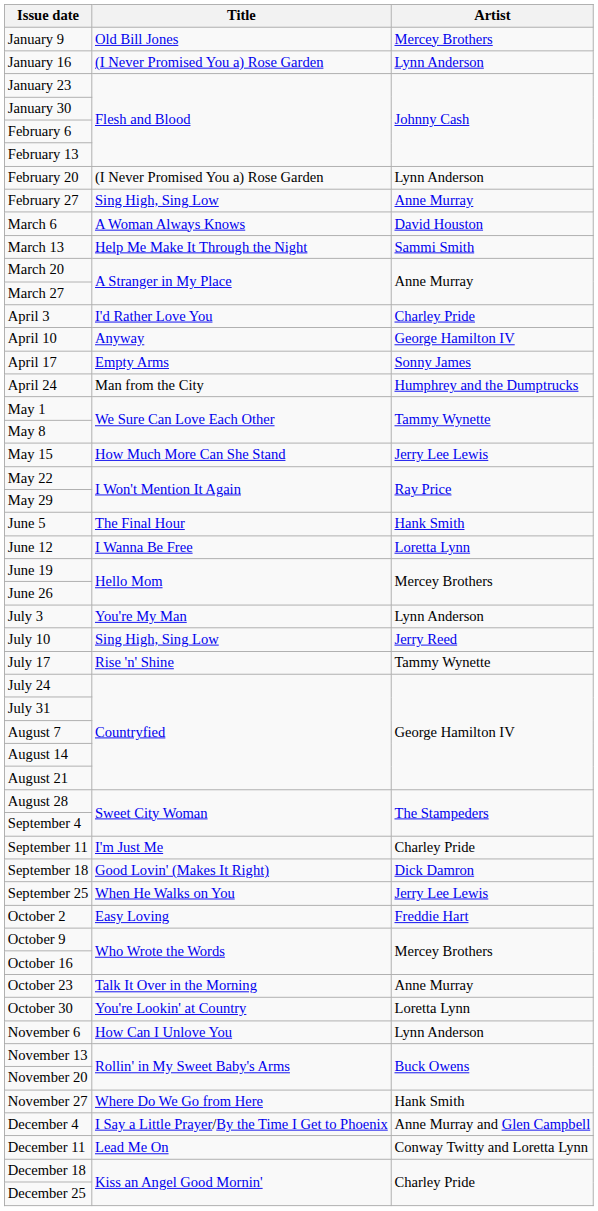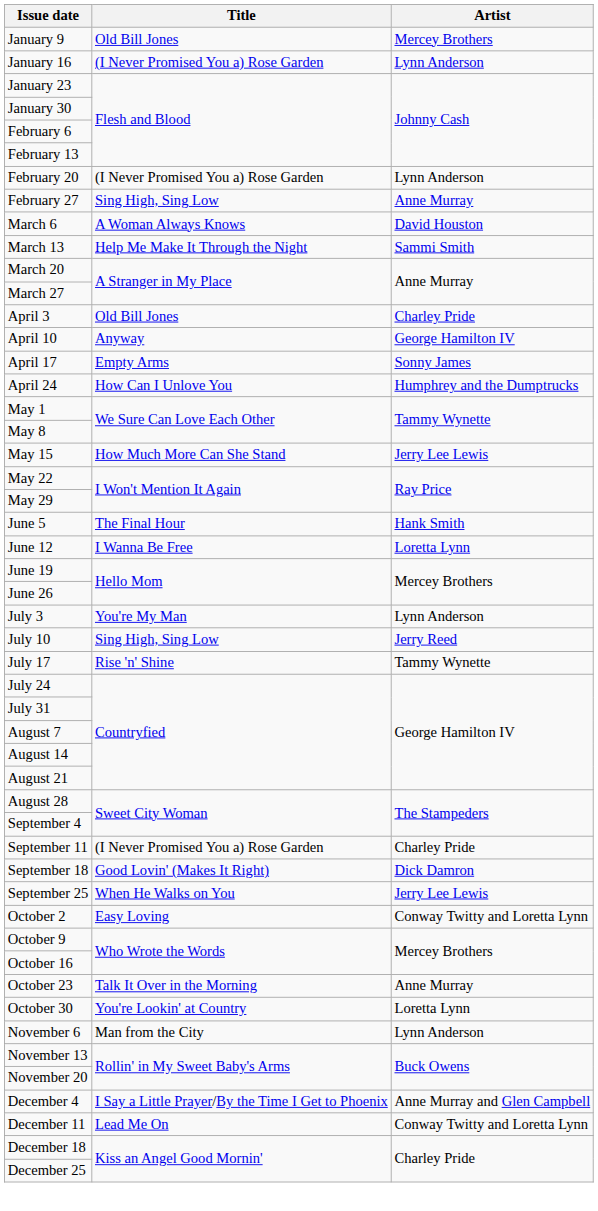 <table class="wikitable">
 <tr>
 <th>Issue date</th>
 <th>Title</th>
 <th>Artist</th>
 </tr>
 <tr>
 <td>January 9</td>
 <td><a href='#'>Old Bill Jones</a></td>
 <td><a href='#'>Mercey Brothers</a></td>
 </tr>
 <tr>
 <td>January 16</td>
 <td><a href='#'>(I Never Promised You a) Rose Garden</a></td>
 <td><a href='#'>Lynn Anderson</a></td>
 </tr>
 <tr>
 <td>January 23</td>
 <td rowspan=4><a href='#'>Flesh and Blood</a></td>
 <td rowspan=4><a href='#'>Johnny Cash</a></td>
 </tr>
 <tr>
 <td>January 30</td>
 </tr>
 <tr>
 <td>February 6</td>
 </tr>
 <tr>
 <td>February 13</td>
 </tr>
 <tr>
 <td>February 20</td>
 <td>(I Never Promised You a) Rose Garden</td>
 <td>Lynn Anderson</td>
 </tr>
 <tr>
 <td>February 27</td>
 <td><a href='#'>Sing High, Sing Low</a></td>
 <td><a href='#'>Anne Murray</a></td>
 </tr>
 <tr>
 <td>March 6</td>
 <td><a href='#'>A Woman Always Knows</a></td>
 <td><a href='#'>David Houston</a></td>
 </tr>
 <tr>
 <td>March 13</td>
 <td><a href='#'>Help Me Make It Through the Night</a></td>
 <td><a href='#'>Sammi Smith</a></td>
 </tr>
 <tr>
 <td>March 20</td>
 <td rowspan=2><a href='#'>A Stranger in My Place</a></td>
 <td rowspan=2>Anne Murray</td>
 </tr>
 <tr>
 <td>March 27</td>
 </tr>
 <tr>
 <td>April 3</td>
-<td><a href='#'>I'd Rather Love You</a></td>
+<td><a href='#'>Old Bill Jones</a></td>
 <td><a href='#'>Charley Pride</a></td>
 </tr>
 <tr>
 <td>April 10</td>
 <td><a href='#'>Anyway</a></td>
 <td><a href='#'>George Hamilton IV</a></td>
 </tr>
 <tr>
 <td>April 17</td>
 <td><a href='#'>Empty Arms</a></td>
 <td><a href='#'>Sonny James</a></td>
 </tr>
 <tr>
 <td>April 24</td>
-<td>Man from the City</td>
+<td><a href='#'>How Can I Unlove You</a></td>
 <td><a href='#'>Humphrey and the Dumptrucks</a></td>
 </tr>
 <tr>
 <td>May 1</td>
 <td rowspan=2><a href='#'>We Sure Can Love Each Other</a></td>
 <td rowspan=2><a href='#'>Tammy Wynette</a></td>
 </tr>
 <tr>
 <td>May 8</td>
 </tr>
 <tr>
 <td>May 15</td>
 <td><a href='#'>How Much More Can She Stand</a></td>
 <td><a href='#'>Jerry Lee Lewis</a></td>
 </tr>
 <tr>
 <td>May 22</td>
 <td rowspan=2><a href='#'>I Won't Mention It Again</a></td>
 <td rowspan=2><a href='#'>Ray Price</a></td>
 </tr>
 <tr>
 <td>May 29</td>
 </tr>
 <tr>
 <td>June 5</td>
 <td><a href='#'>The Final Hour</a></td>
 <td><a href='#'>Hank Smith</a></td>
 </tr>
 <tr>
 <td>June 12</td>
 <td><a href='#'>I Wanna Be Free</a></td>
 <td><a href='#'>Loretta Lynn</a></td>
 </tr>
 <tr>
 <td>June 19</td>
 <td rowspan=2><a href='#'>Hello Mom</a></td>
 <td rowspan=2>Mercey Brothers</td>
 </tr>
 <tr>
 <td>June 26</td>
 </tr>
 <tr>
 <td>July 3</td>
 <td><a href='#'>You're My Man</a></td>
 <td>Lynn Anderson</td>
 </tr>
 <tr>
 <td>July 10</td>
 <td><a href='#'>Sing High, Sing Low</a></td>
 <td><a href='#'>Jerry Reed</a></td>
 </tr>
 <tr>
 <td>July 17</td>
 <td><a href='#'>Rise 'n' Shine</a></td>
 <td>Tammy Wynette</td>
 </tr>
 <tr>
 <td>July 24</td>
 <td rowspan=5><a href='#'>Countryfied</a></td>
 <td rowspan=5>George Hamilton IV</td>
 </tr>
 <tr>
 <td>July 31</td>
 </tr>
 <tr>
 <td>August 7</td>
 </tr>
 <tr>
 <td>August 14</td>
 </tr>
 <tr>
 <td>August 21</td>
 </tr>
 <tr>
 <td>August 28</td>
 <td rowspan=2><a href='#'>Sweet City Woman</a></td>
 <td rowspan=2><a href='#'>The Stampeders</a></td>
 </tr>
 <tr>
 <td>September 4</td>
 </tr>
 <tr>
 <td>September 11</td>
-<td><a href='#'>I'm Just Me</a></td>
+<td>(I Never Promised You a) Rose Garden</td>
 <td>Charley Pride</td>
 </tr>
 <tr>
 <td>September 18</td>
 <td><a href='#'>Good Lovin' (Makes It Right)</a></td>
 <td><a href='#'>Dick Damron</a></td>
 </tr>
 <tr>
 <td>September 25</td>
 <td><a href='#'>When He Walks on You</a></td>
 <td><a href='#'>Jerry Lee Lewis</a></td>
 </tr>
 <tr>
 <td>October 2</td>
 <td><a href='#'>Easy Loving</a></td>
-<td><a href='#'>Freddie Hart</a></td>
+<td>Conway Twitty and Loretta Lynn</td>
 </tr>
 <tr>
 <td>October 9</td>
 <td rowspan=2><a href='#'>Who Wrote the Words</a></td>
 <td rowspan=2>Mercey Brothers</td>
 </tr>
 <tr>
 <td>October 16</td>
 </tr>
 <tr>
 <td>October 23</td>
 <td><a href='#'>Talk It Over in the Morning</a></td>
 <td>Anne Murray</td>
 </tr>
 <tr>
 <td>October 30</td>
 <td><a href='#'>You're Lookin' at Country</a></td>
 <td>Loretta Lynn</td>
 </tr>
 <tr>
 <td>November 6</td>
-<td><a href='#'>How Can I Unlove You</a></td>
+<td>Man from the City</td>
 <td>Lynn Anderson</td>
 </tr>
 <tr>
 <td>November 13</td>
 <td rowspan=2><a href='#'>Rollin' in My Sweet Baby's Arms</a></td>
 <td rowspan=2><a href='#'>Buck Owens</a></td>
 </tr>
 <tr>
 <td>November 20</td>
-</tr>
-<tr>
-<td>November 27</td>
-<td><a href='#'>Where Do We Go from Here</a></td>
-<td>Hank Smith</td>
 </tr>
 <tr>
 <td>December 4</td>
 <td><a href='#'>I Say a Little Prayer</a>/<a href='#'>By the Time I Get to Phoenix</a></td>
 <td>Anne Murray and <a href='#'>Glen Campbell</a></td>
 </tr>
 <tr>
 <td>December 11</td>
 <td><a href='#'>Lead Me On</a></td>
 <td>Conway Twitty and Loretta Lynn</td>
 </tr>
 <tr>
 <td>December 18</td>
 <td rowspan=2><a href='#'>Kiss an Angel Good Mornin'</a></td>
 <td rowspan=2>Charley Pride</td>
 </tr>
 <tr>
 <td>December 25</td>
 </tr>
 </table>
